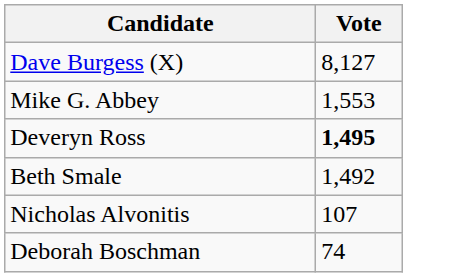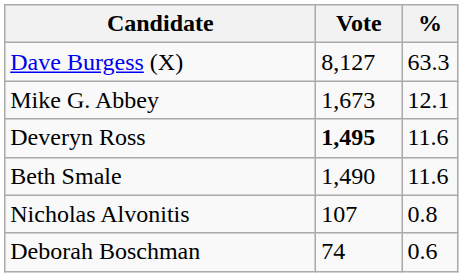 <table class="wikitable">
 <tr>
 <th bgcolor="#DDDDFF" width="200px">Candidate</th>
 <th bgcolor="#DDDDFF" width="50px">Vote</th>
+<th bgcolor="#DDDDFF" width="30px">%</th>
 </tr>
 <tr>
 <td><a href='#'>Dave Burgess</a> (X)</td>
 <td>8,127</td>
+<td>63.3</td>
 </tr>
 <tr>
 <td>Mike G. Abbey</td>
-<td>1,553</td>
+<td>1,673</td>
+<td>12.1</td>
 </tr>
 <tr>
 <td>Deveryn Ross</td>
 <td><strong>1,495</strong></td>
+<td>11.6</td>
 </tr>
 <tr>
 <td>Beth Smale</td>
-<td>1,492</td>
+<td>1,490</td>
+<td>11.6</td>
 </tr>
 <tr>
 <td>Nicholas Alvonitis</td>
 <td>107</td>
+<td>0.8</td>
 </tr>
 <tr>
 <td>Deborah Boschman</td>
 <td>74</td>
+<td>0.6</td>
 </tr>
 </table>
